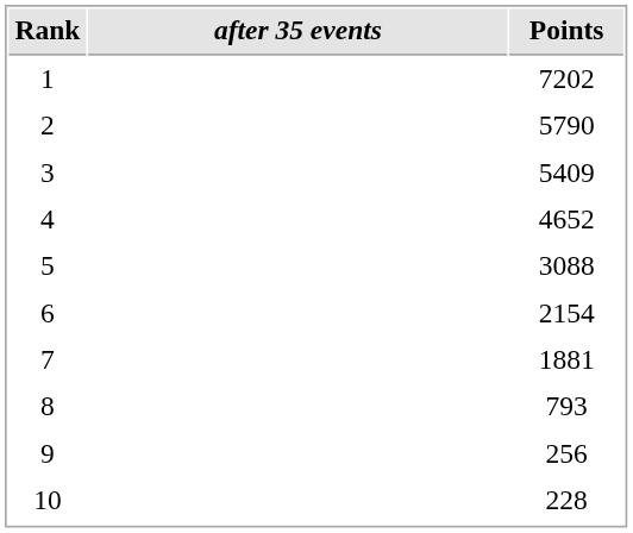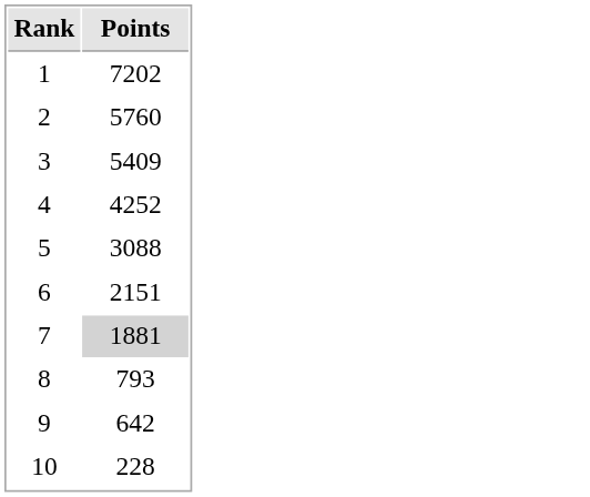 <table cellspacing="1" cellpadding="3" style="border:1px solid #AAAAAA;font-size:86%">
 <tr style="background-color: #E4E4E4;">
 <th style="border-bottom:1px solid #AAAAAA; width: 10px;">Rank</th>
-<th style="border-bottom:1px solid #AAAAAA; width: 200px;"><em>after 35 events</em></th>
 <th style="border-bottom:1px solid #AAAAAA; width: 50px;">Points</th>
 </tr>
 <tr>
 <td align=center>1</td>
-<td></td>
 <td align=center>7202</td>
 </tr>
 <tr>
 <td align=center>2</td>
-<td></td>
-<td align=center>5790</td>
+<td align=center>5760</td>
 </tr>
 <tr>
 <td align=center>3</td>
-<td></td>
 <td align=center>5409</td>
 </tr>
 <tr>
 <td align=center>4</td>
-<td></td>
-<td align=center>4652</td>
+<td align=center>4252</td>
 </tr>
 <tr>
 <td align=center>5</td>
-<td></td>
 <td align=center>3088</td>
 </tr>
 <tr>
 <td align=center>6</td>
-<td></td>
-<td align=center>2154</td>
+<td align=center>2151</td>
 </tr>
 <tr>
 <td align=center>7</td>
-<td></td>
-<td align=center>1881</td>
+<td align=center style="background: lightgrey;">1881</td>
 </tr>
 <tr>
 <td align=center>8</td>
-<td></td>
 <td align=center>793</td>
 </tr>
 <tr>
 <td align=center>9</td>
-<td></td>
-<td align=center>256</td>
+<td align=center>642</td>
 </tr>
 <tr>
 <td align=center>10</td>
-<td></td>
 <td align=center>228</td>
 </tr>
 </table>
